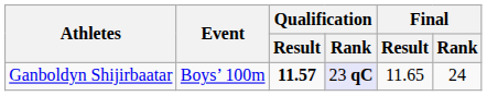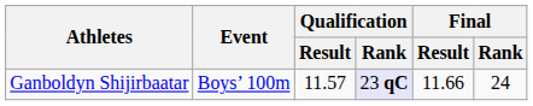 <table class="wikitable" border="1" style="font-size:90%">
 <tr>
 <th rowspan=2>Athletes</th>
 <th rowspan=2>Event</th>
 <th colspan=2>Qualification</th>
 <th colspan=2>Final</th>
 </tr>
 <tr>
 <th>Result</th>
 <th>Rank</th>
 <th>Result</th>
 <th>Rank</th>
 </tr>
 <tr>
 <td><a href='#'>Ganboldyn Shijirbaatar</a></td>
 <td><a href='#'>Boys’ 100m</a></td>
-<td align=center><strong>11.57</strong></td>
+<td align=center>11.57</td>
 <td align=center style="background: lavender;">23 <strong>qC</strong></td>
-<td align=center>11.65</td>
+<td align=center>11.66</td>
 <td align=center>24</td>
 </tr>
 </table>
